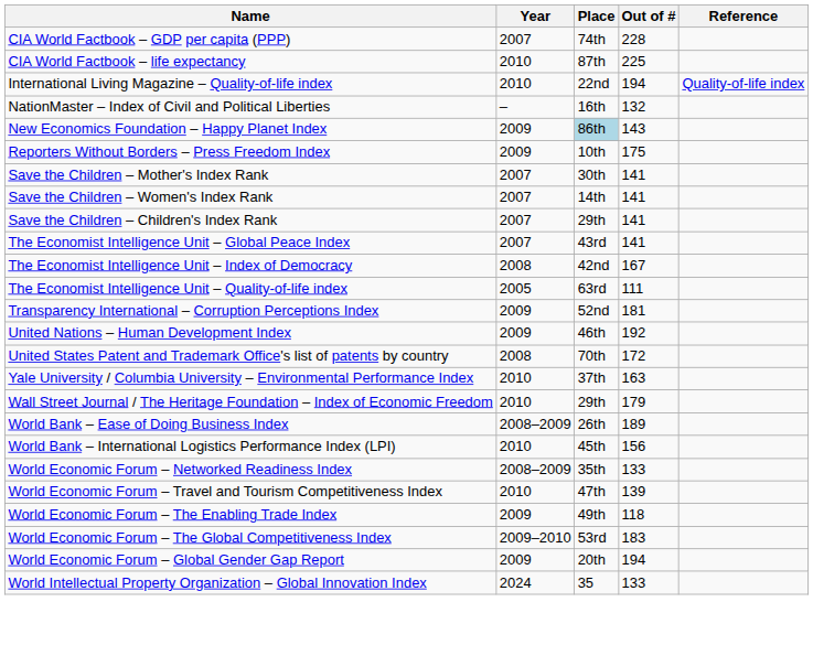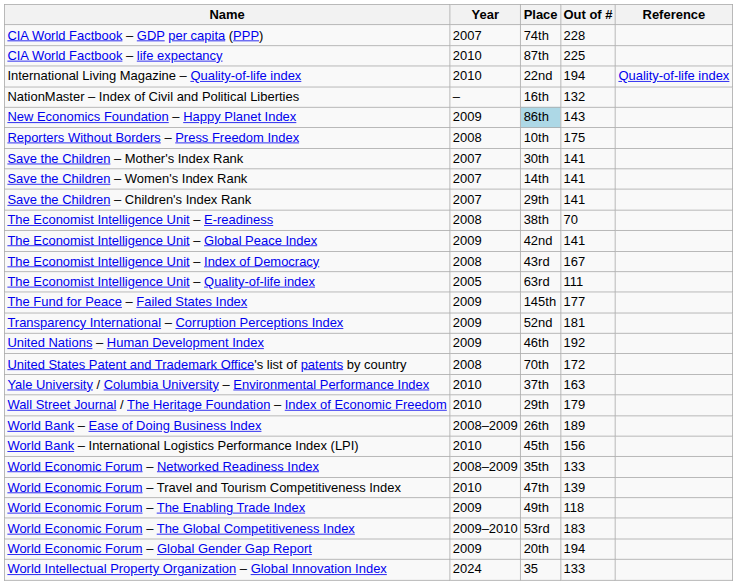 <table class="wikitable" style="text-align:left">
 <tr>
 <th>Name</th>
 <th>Year</th>
 <th>Place</th>
 <th>Out of #</th>
 <th>Reference</th>
 </tr>
 <tr>
 <td><a href='#'>CIA World Factbook</a> – <a href='#'>GDP</a> <a href='#'>per capita</a> (<a href='#'>PPP</a>)</td>
 <td>2007</td>
 <td>74th</td>
 <td>228</td>
 <td></td>
 </tr>
 <tr>
 <td><a href='#'>CIA World Factbook</a> – <a href='#'>life expectancy</a></td>
 <td>2010</td>
 <td>87th</td>
 <td>225</td>
 <td></td>
 </tr>
 <tr>
 <td>International Living Magazine – <a href='#'>Quality-of-life index</a></td>
 <td>2010</td>
 <td>22nd</td>
 <td>194</td>
 <td><a href='#'>Quality-of-life index</a></td>
 </tr>
 <tr>
 <td>NationMaster – Index of Civil and Political Liberties</td>
 <td>–</td>
 <td>16th</td>
 <td>132</td>
 <td></td>
 </tr>
 <tr>
 <td><a href='#'>New Economics Foundation</a> – <a href='#'>Happy Planet Index</a></td>
 <td>2009</td>
 <td style="background: lightblue;">86th</td>
 <td>143</td>
 <td></td>
 </tr>
 <tr>
 <td><a href='#'>Reporters Without Borders</a> – <a href='#'>Press Freedom Index</a></td>
-<td>2009</td>
+<td>2008</td>
 <td>10th</td>
 <td>175</td>
 <td></td>
 </tr>
 <tr>
 <td><a href='#'>Save the Children</a> – Mother's Index Rank</td>
 <td>2007</td>
 <td>30th</td>
 <td>141</td>
 <td> </td>
 </tr>
 <tr>
 <td><a href='#'>Save the Children</a> – Women's Index Rank</td>
 <td>2007</td>
 <td>14th</td>
 <td>141</td>
 <td> </td>
 </tr>
 <tr>
 <td><a href='#'>Save the Children</a> – Children's Index Rank</td>
 <td>2007</td>
 <td>29th</td>
 <td>141</td>
 <td> </td>
 </tr>
 <tr>
+<td><a href='#'>The Economist Intelligence Unit</a> – <a href='#'>E-readiness</a></td>
+<td>2008</td>
+<td>38th</td>
+<td>70</td>
+<td></td>
+</tr>
+<tr>
 <td><a href='#'>The Economist Intelligence Unit</a> – <a href='#'>Global Peace Index</a></td>
-<td>2007</td>
-<td>43rd</td>
+<td>2009</td>
+<td>42nd</td>
 <td>141</td>
 <td></td>
 </tr>
 <tr>
 <td><a href='#'>The Economist Intelligence Unit</a> – <a href='#'>Index of Democracy</a></td>
 <td>2008</td>
-<td>42nd</td>
+<td>43rd</td>
 <td>167</td>
 <td></td>
 </tr>
 <tr>
 <td><a href='#'>The Economist Intelligence Unit</a> – <a href='#'>Quality-of-life index</a></td>
 <td>2005</td>
 <td>63rd</td>
 <td>111</td>
+<td></td>
+</tr>
+<tr>
+<td><a href='#'>The Fund for Peace</a> – <a href='#'>Failed States Index</a></td>
+<td>2009</td>
+<td>145th</td>
+<td>177</td>
 <td></td>
 </tr>
 <tr>
 <td><a href='#'>Transparency International</a> – <a href='#'>Corruption Perceptions Index</a></td>
 <td>2009</td>
 <td>52nd</td>
 <td>181</td>
 <td></td>
 </tr>
 <tr>
 <td><a href='#'>United Nations</a> – <a href='#'>Human Development Index</a></td>
 <td>2009</td>
 <td>46th</td>
 <td>192</td>
 <td></td>
 </tr>
 <tr>
 <td><a href='#'>United States Patent and Trademark Office</a>'s list of <a href='#'>patents</a> by country</td>
 <td>2008</td>
 <td>70th</td>
 <td>172</td>
 <td></td>
 </tr>
 <tr>
 <td><a href='#'>Yale University</a> / <a href='#'>Columbia University</a> – <a href='#'>Environmental Performance Index</a></td>
 <td>2010</td>
 <td>37th</td>
 <td>163</td>
 <td></td>
 </tr>
 <tr>
 <td><a href='#'>Wall Street Journal</a> / <a href='#'>The Heritage Foundation</a> – <a href='#'>Index of Economic Freedom</a></td>
 <td>2010</td>
 <td>29th</td>
 <td>179</td>
 <td></td>
 </tr>
 <tr>
 <td><a href='#'>World Bank</a> – <a href='#'>Ease of Doing Business Index</a></td>
 <td>2008–2009</td>
 <td>26th</td>
 <td>189</td>
 <td></td>
 </tr>
 <tr>
 <td><a href='#'>World Bank</a> – International Logistics Performance Index (LPI)</td>
 <td>2010</td>
 <td>45th</td>
 <td>156</td>
 <td></td>
 </tr>
 <tr>
 <td><a href='#'>World Economic Forum</a> – <a href='#'>Networked Readiness Index</a></td>
 <td>2008–2009</td>
 <td>35th</td>
 <td>133</td>
 <td></td>
 </tr>
 <tr>
 <td><a href='#'>World Economic Forum</a> – Travel and Tourism Competitiveness Index</td>
 <td>2010</td>
 <td>47th</td>
 <td>139</td>
 <td></td>
 </tr>
 <tr>
 <td><a href='#'>World Economic Forum</a> – <a href='#'>The Enabling Trade Index</a></td>
 <td>2009</td>
 <td>49th</td>
 <td>118</td>
 <td></td>
 </tr>
 <tr>
 <td><a href='#'>World Economic Forum</a> – <a href='#'>The Global Competitiveness Index</a></td>
 <td>2009–2010</td>
 <td>53rd</td>
 <td>183</td>
 <td></td>
 </tr>
 <tr>
 <td><a href='#'>World Economic Forum</a> – <a href='#'>Global Gender Gap Report</a></td>
 <td>2009</td>
 <td>20th</td>
 <td>194</td>
 <td></td>
 </tr>
 <tr>
 <td><a href='#'>World Intellectual Property Organization</a> – <a href='#'>Global Innovation Index</a></td>
 <td>2024</td>
 <td>35</td>
 <td>133</td>
 <td></td>
 </tr>
 </table>
